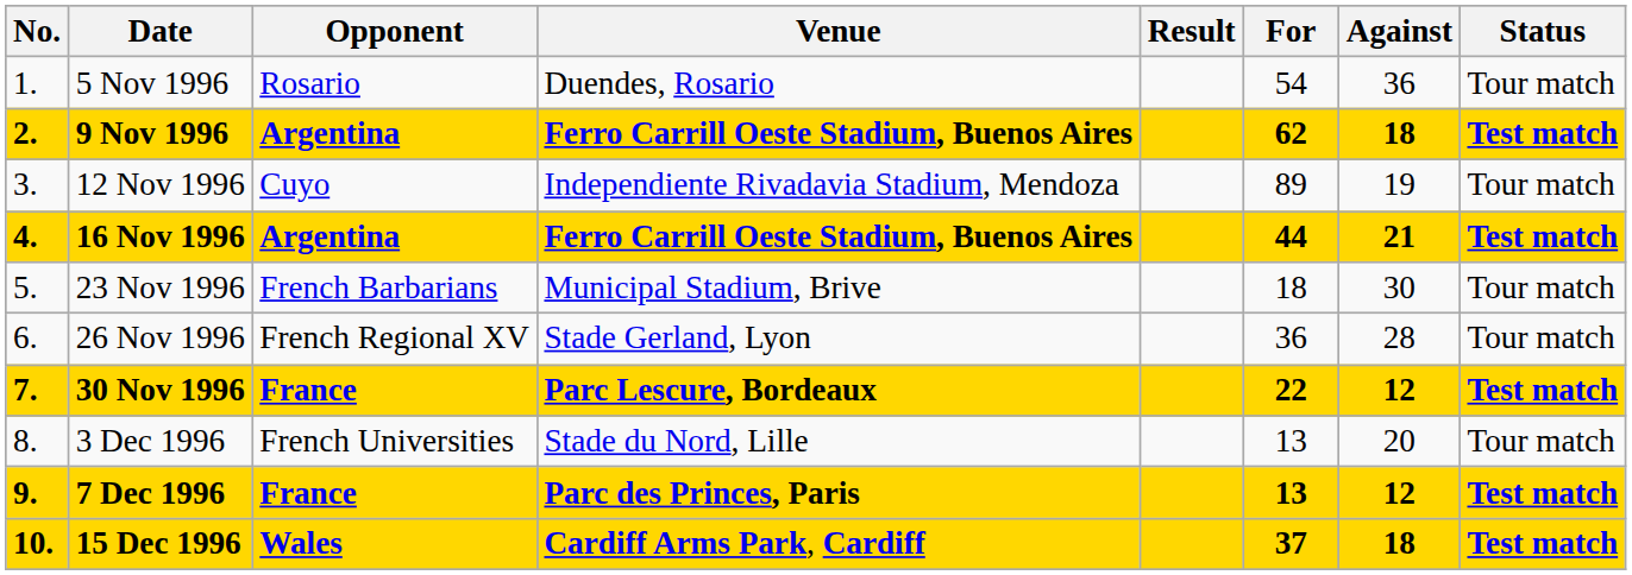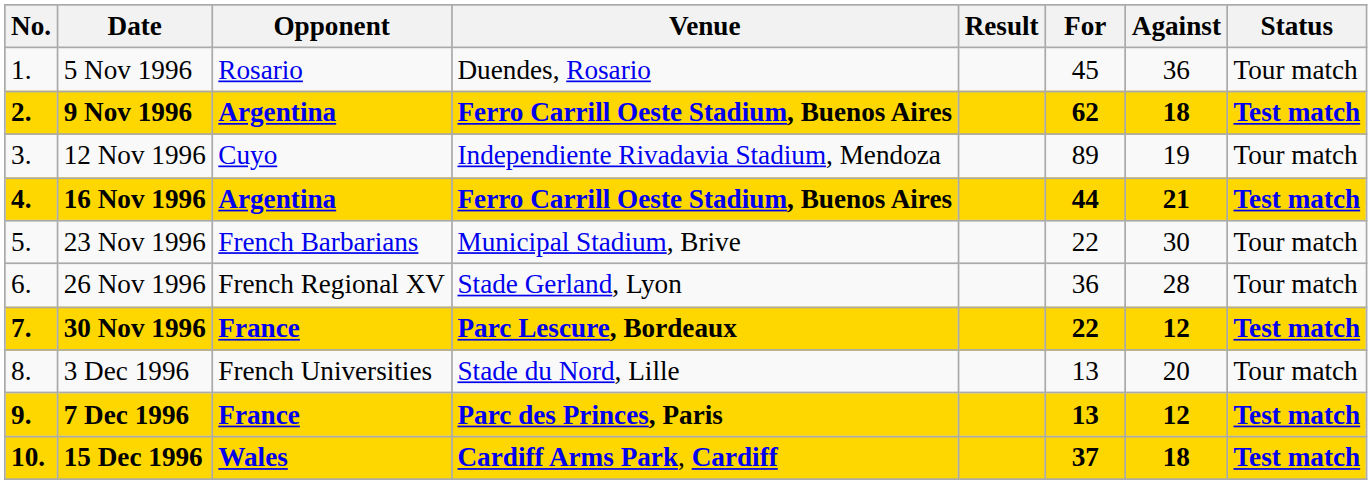 <table class=wikitable>
 <tr>
 <th>No.</th>
 <th>Date</th>
 <th>Opponent</th>
 <th>Venue</th>
 <th>Result</th>
 <th>For</th>
 <th>Against</th>
 <th>Status</th>
 </tr>
 <tr>
 <td>1.</td>
 <td>5 Nov 1996</td>
 <td><a href='#'>Rosario</a></td>
 <td>Duendes, <a href='#'>Rosario</a></td>
 <td></td>
-<td align=center width=40>54</td>
+<td align=center width=40>45</td>
 <td align=center width=40>36</td>
 <td>Tour match</td>
 </tr>
 <tr bgcolor=gold>
 <td><strong>2.</strong></td>
 <td><strong>9 Nov 1996</strong></td>
 <td><strong><a href='#'>Argentina</a></strong></td>
 <td><strong><a href='#'>Ferro Carrill Oeste Stadium</a>, Buenos Aires</strong></td>
 <td></td>
 <td align=center width=40><strong>62</strong></td>
 <td align=center width=40><strong>18</strong></td>
 <td><strong><a href='#'>Test match</a></strong></td>
 </tr>
 <tr>
 <td>3.</td>
 <td>12 Nov 1996</td>
 <td><a href='#'>Cuyo</a></td>
 <td><a href='#'>Independiente Rivadavia Stadium</a>, Mendoza</td>
 <td></td>
 <td align=center width=40>89</td>
 <td align=center width=40>19</td>
 <td>Tour match</td>
 </tr>
 <tr bgcolor=gold>
 <td><strong>4.</strong></td>
 <td><strong>16 Nov 1996</strong></td>
 <td><strong><a href='#'>Argentina</a></strong></td>
 <td><strong><a href='#'>Ferro Carrill Oeste Stadium</a>, Buenos Aires</strong></td>
 <td></td>
 <td align=center width=40><strong>44</strong></td>
 <td align=center width=40><strong>21</strong></td>
 <td><strong><a href='#'>Test match</a></strong></td>
 </tr>
 <tr>
 <td>5.</td>
 <td>23 Nov 1996</td>
 <td><a href='#'>French Barbarians</a></td>
 <td><a href='#'>Municipal Stadium</a>, Brive</td>
 <td></td>
-<td align=center width=40>18</td>
+<td align=center width=40>22</td>
 <td align=center width=40>30</td>
 <td>Tour match</td>
 </tr>
 <tr>
 <td>6.</td>
 <td>26 Nov 1996</td>
 <td>French Regional XV</td>
 <td><a href='#'>Stade Gerland</a>, Lyon</td>
 <td></td>
 <td align=center width=40>36</td>
 <td align=center width=40>28</td>
 <td>Tour match</td>
 </tr>
 <tr bgcolor=gold>
 <td><strong>7.</strong></td>
 <td><strong>30 Nov 1996</strong></td>
 <td><strong><a href='#'>France</a></strong></td>
 <td><strong><a href='#'>Parc Lescure</a>, Bordeaux</strong></td>
 <td></td>
 <td align=center width=40><strong>22</strong></td>
 <td align=center width=40><strong>12</strong></td>
 <td><strong><a href='#'>Test match</a></strong></td>
 </tr>
 <tr>
 <td>8.</td>
 <td>3 Dec 1996</td>
 <td>French Universities</td>
 <td><a href='#'>Stade du Nord</a>, Lille</td>
 <td></td>
 <td align=center width=40>13</td>
 <td align=center width=40>20</td>
 <td>Tour match</td>
 </tr>
 <tr bgcolor=gold>
 <td><strong>9.</strong></td>
 <td><strong>7 Dec 1996</strong></td>
 <td><strong><a href='#'>France</a></strong></td>
 <td><strong><a href='#'>Parc des Princes</a>, Paris</strong></td>
 <td></td>
 <td align=center width=40><strong>13</strong></td>
 <td align=center width=40><strong>12</strong></td>
 <td><strong><a href='#'>Test match</a></strong></td>
 </tr>
 <tr bgcolor=gold>
 <td><strong>10.</strong></td>
 <td><strong>15 Dec 1996</strong></td>
 <td><strong><a href='#'>Wales</a></strong></td>
 <td><strong><a href='#'>Cardiff Arms Park</a></strong>, <strong><a href='#'>Cardiff</a></strong></td>
 <td></td>
 <td align=center width=40><strong>37</strong></td>
 <td align=center width=40><strong>18</strong></td>
 <td><strong><a href='#'>Test match</a></strong></td>
 </tr>
 </table>
